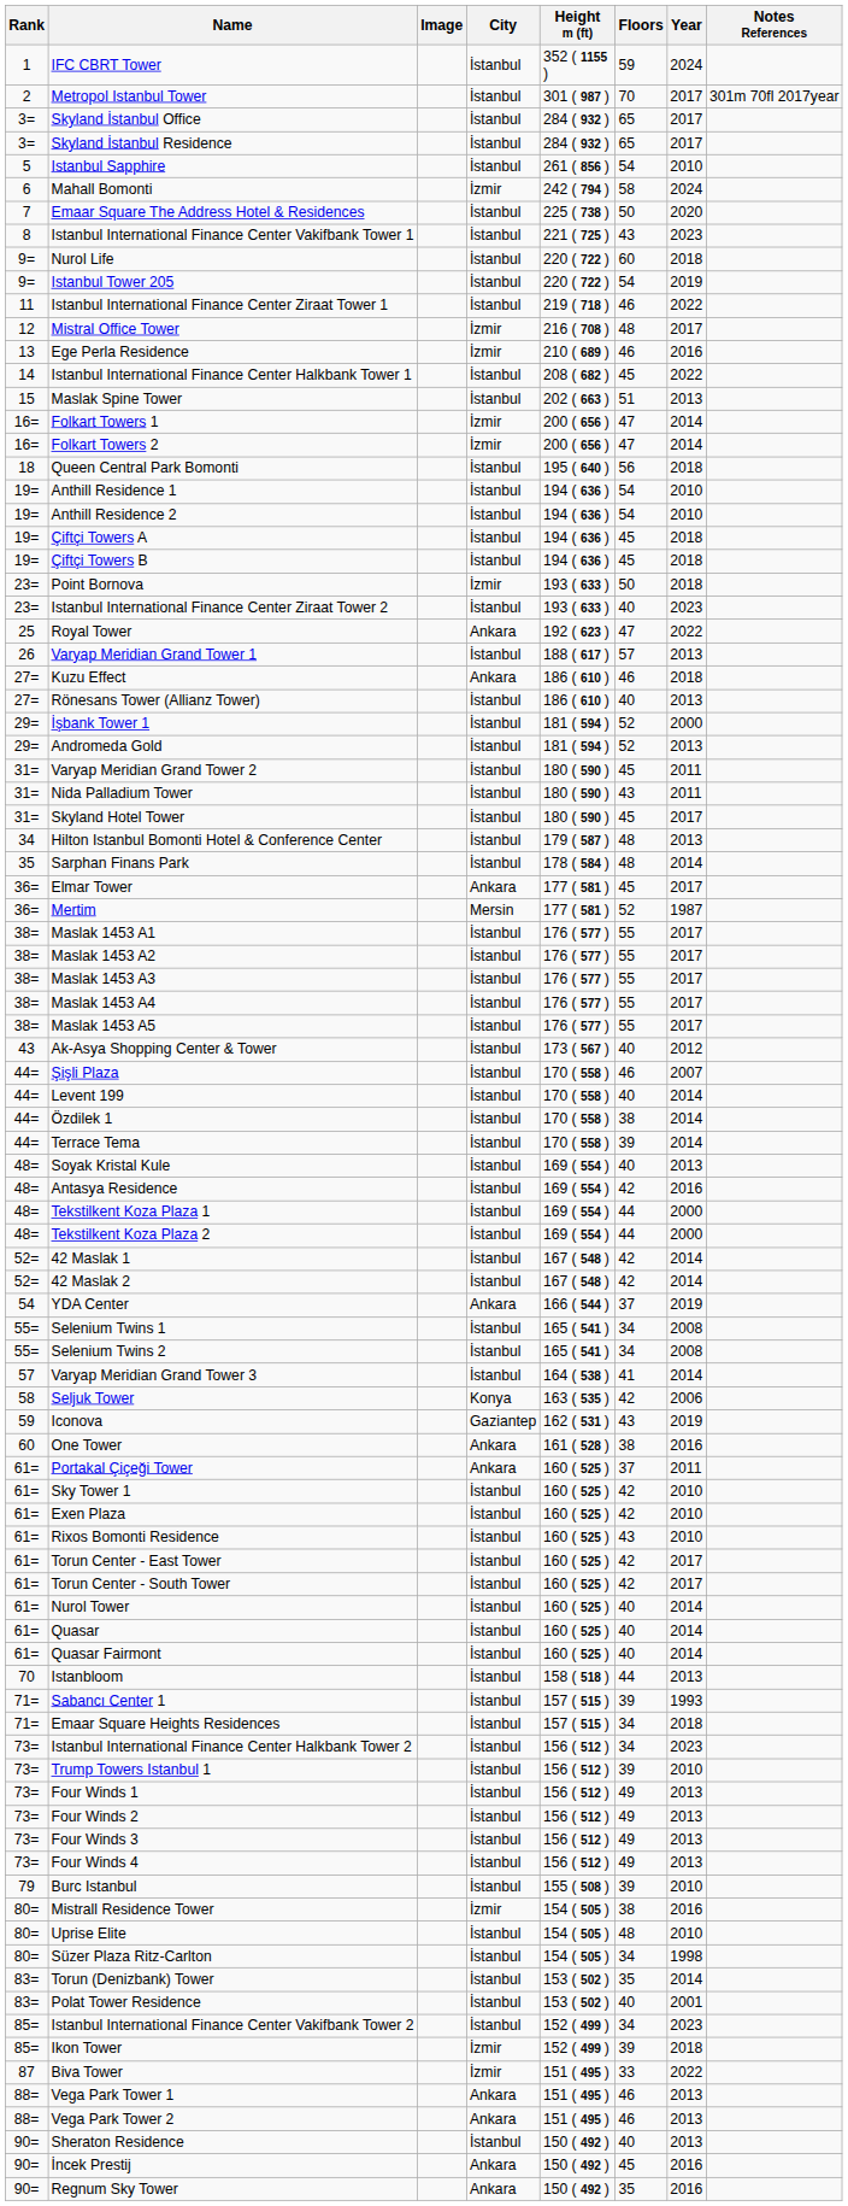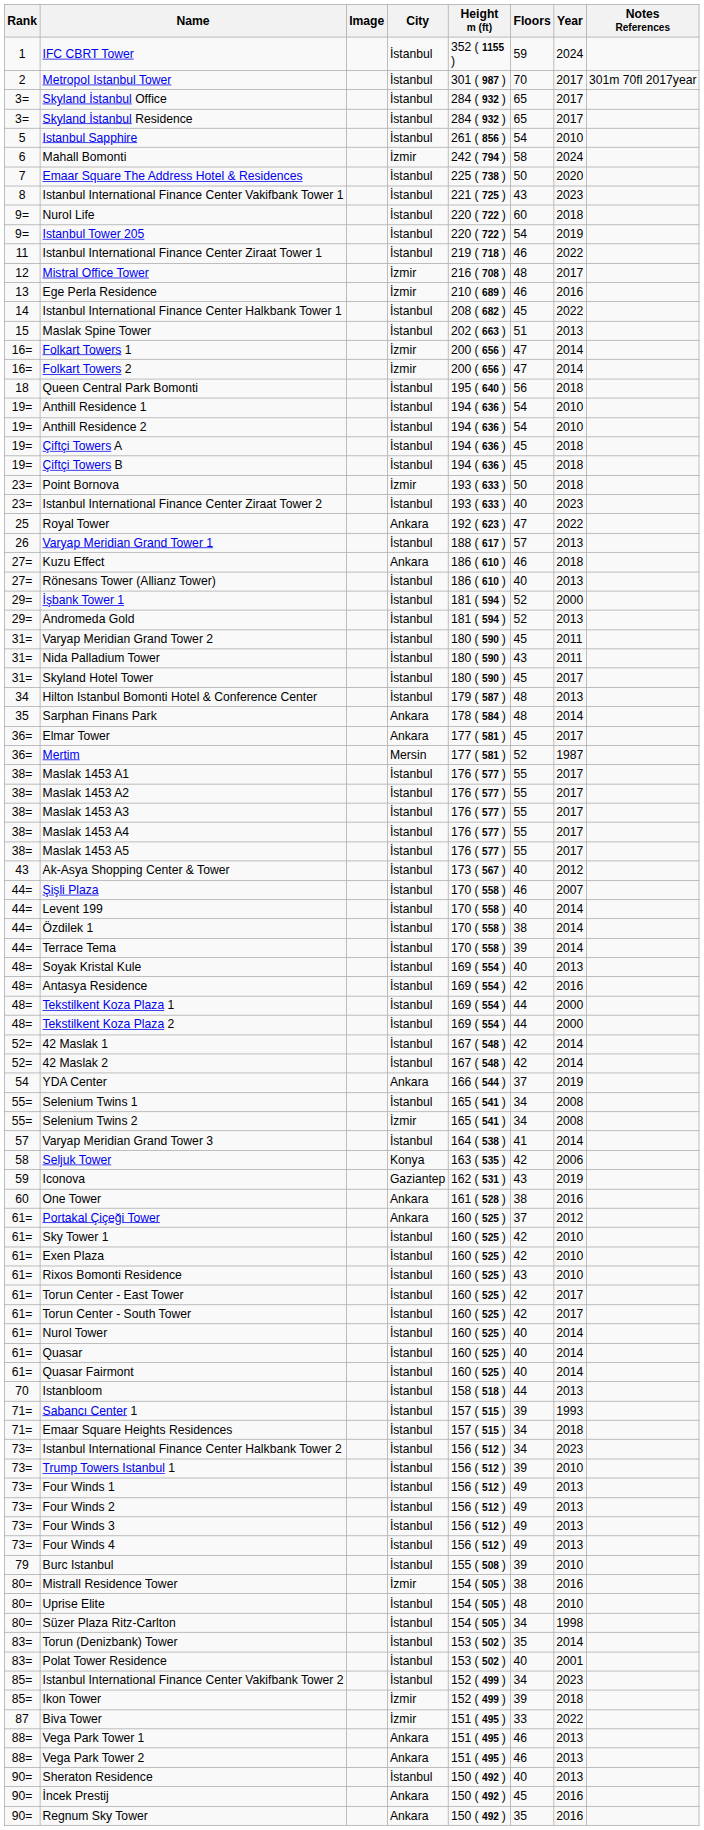 <table class="wikitable sortable">
 <tr>
 <th>Rank</th>
 <th>Name</th>
 <th class="unsortable">Image</th>
 <th>City</th>
 <th width="75">Height<br><small>m (ft)</small></th>
 <th>Floors</th>
 <th>Year</th>
 <th>Notes<br><small>References</small></th>
 </tr>
 <tr>
 <td align="center">1</td>
 <td><a href='#'>IFC CBRT Tower</a></td>
 <td></td>
 <td>İstanbul</td>
 <td>352	(	<small><strong>	1155	</strong>	</small>	)</td>
 <td>59</td>
 <td>2024</td>
 <td></td>
 </tr>
 <tr>
 <td align="center">2</td>
 <td><a href='#'>Metropol Istanbul Tower</a></td>
 <td></td>
 <td>İstanbul</td>
 <td>301	(	<small><strong>	987	</strong>	</small>	)</td>
 <td>70</td>
 <td>2017</td>
 <td>301m  70fl 2017year</td>
 </tr>
 <tr>
 <td align="center">3=</td>
 <td><a href='#'>Skyland İstanbul</a> Office</td>
 <td></td>
 <td>İstanbul</td>
 <td>284	(	<small><strong>	932	</strong>	</small>	)</td>
 <td>65</td>
 <td>2017</td>
 <td></td>
 </tr>
 <tr>
 <td align="center">3=</td>
 <td><a href='#'>Skyland İstanbul</a> Residence</td>
 <td></td>
 <td>İstanbul</td>
 <td>284	(	<small><strong>	932	</strong>	</small>	)</td>
 <td>65</td>
 <td>2017</td>
 <td></td>
 </tr>
 <tr>
 <td align="center">5</td>
 <td><a href='#'>Istanbul Sapphire</a></td>
 <td></td>
 <td>İstanbul</td>
 <td>261	(	<small><strong>	856	</strong>	</small>	)</td>
 <td>54</td>
 <td>2010</td>
 <td></td>
 </tr>
 <tr>
 <td align="center">6</td>
 <td>Mahall Bomonti</td>
 <td></td>
 <td>İzmir</td>
 <td>242	(	<small><strong>	794	</strong>	</small>	)</td>
 <td>58</td>
 <td>2024</td>
 <td></td>
 </tr>
 <tr>
 <td align="center">7</td>
 <td><a href='#'>Emaar Square The Address Hotel & Residences</a></td>
 <td></td>
 <td>İstanbul</td>
 <td>225	(	<small><strong>	738	</strong>	</small>	)</td>
 <td>50</td>
 <td>2020</td>
 <td></td>
 </tr>
 <tr>
 <td align="center">8</td>
 <td>Istanbul International Finance Center Vakifbank Tower 1</td>
 <td></td>
 <td>İstanbul</td>
 <td>221	(	<small><strong>	725	</strong>	</small>	)</td>
 <td>43</td>
 <td>2023</td>
 <td></td>
 </tr>
 <tr>
 <td align="center">9=</td>
 <td>Nurol Life</td>
 <td></td>
 <td>İstanbul</td>
 <td>220	(	<small><strong>	722	</strong>	</small>	)</td>
 <td>60</td>
 <td>2018</td>
 <td></td>
 </tr>
 <tr>
 <td align="center">9=</td>
 <td><a href='#'>Istanbul Tower 205</a></td>
 <td></td>
 <td>İstanbul</td>
 <td>220	(	<small><strong>	722	</strong>	</small>	)</td>
 <td>54</td>
 <td>2019</td>
 <td></td>
 </tr>
 <tr>
 <td align="center">11</td>
 <td>Istanbul International Finance Center Ziraat Tower 1</td>
 <td></td>
 <td>İstanbul</td>
 <td>219	(	<small><strong>	718	</strong>	</small>	)</td>
 <td>46</td>
 <td>2022</td>
 <td></td>
 </tr>
 <tr>
 <td align="center">12</td>
 <td><a href='#'>Mistral Office Tower</a></td>
 <td></td>
 <td>İzmir</td>
 <td>216	(	<small><strong>	708	</strong>	</small>	)</td>
 <td>48</td>
 <td>2017</td>
 <td></td>
 </tr>
 <tr>
 <td align="center">13</td>
 <td>Ege Perla Residence</td>
 <td></td>
 <td>İzmir</td>
 <td>210	(	<small><strong>	689	</strong>	</small>	)</td>
 <td>46</td>
 <td>2016</td>
 <td></td>
 </tr>
 <tr>
 <td align="center">14</td>
 <td>Istanbul International Finance Center Halkbank Tower 1</td>
 <td></td>
 <td>İstanbul</td>
 <td>208	(	<small><strong>	682	</strong>	</small>	)</td>
 <td>45</td>
 <td>2022</td>
 <td></td>
 </tr>
 <tr>
 <td align="center">15</td>
 <td>Maslak Spine Tower</td>
 <td></td>
 <td>İstanbul</td>
 <td>202	(	<small><strong>	663	</strong>	</small>	)</td>
 <td>51</td>
 <td>2013</td>
 <td></td>
 </tr>
 <tr>
 <td align="center">16=</td>
 <td><a href='#'>Folkart Towers</a> 1</td>
 <td></td>
 <td>İzmir</td>
 <td>200	(	<small><strong>	656	</strong>	</small>	)</td>
 <td>47</td>
 <td>2014</td>
 <td></td>
 </tr>
 <tr>
 <td align="center">16=</td>
 <td><a href='#'>Folkart Towers</a> 2</td>
 <td></td>
 <td>İzmir</td>
 <td>200	(	<small><strong>	656	</strong>	</small>	)</td>
 <td>47</td>
 <td>2014</td>
 <td></td>
 </tr>
 <tr>
 <td align="center">18</td>
 <td>Queen Central Park Bomonti</td>
 <td></td>
 <td>İstanbul</td>
 <td>195	(	<small><strong>	640	</strong>	</small>	)</td>
 <td>56</td>
 <td>2018</td>
 <td></td>
 </tr>
 <tr>
 <td align="center">19=</td>
 <td>Anthill Residence 1</td>
 <td></td>
 <td>İstanbul</td>
 <td>194	(	<small><strong>	636	</strong>	</small>	)</td>
 <td>54</td>
 <td>2010</td>
 <td></td>
 </tr>
 <tr>
 <td align="center">19=</td>
 <td>Anthill Residence 2</td>
 <td></td>
 <td>İstanbul</td>
 <td>194	(	<small><strong>	636	</strong>	</small>	)</td>
 <td>54</td>
 <td>2010</td>
 <td></td>
 </tr>
 <tr>
 <td align="center">19=</td>
 <td><a href='#'>Çiftçi Towers</a> A</td>
 <td></td>
 <td>İstanbul</td>
 <td>194	(	<small><strong>	636	</strong>	</small>	)</td>
 <td>45</td>
 <td>2018</td>
 <td></td>
 </tr>
 <tr>
 <td align="center">19=</td>
 <td><a href='#'>Çiftçi Towers</a> B</td>
 <td></td>
 <td>İstanbul</td>
 <td>194	(	<small><strong>	636	</strong>	</small>	)</td>
 <td>45</td>
 <td>2018</td>
 <td></td>
 </tr>
 <tr>
 <td align="center">23=</td>
 <td>Point Bornova</td>
 <td></td>
 <td>İzmir</td>
 <td>193	(	<small><strong>	633	</strong>	</small>	)</td>
 <td>50</td>
 <td>2018</td>
 <td></td>
 </tr>
 <tr>
 <td align="center">23=</td>
 <td>Istanbul International Finance Center Ziraat Tower 2</td>
 <td></td>
 <td>İstanbul</td>
 <td>193	(	<small><strong>	633	</strong>	</small>	)</td>
 <td>40</td>
 <td>2023</td>
 <td></td>
 </tr>
 <tr>
 <td align="center">25</td>
 <td>Royal Tower</td>
 <td></td>
 <td>Ankara</td>
 <td>192	(	<small><strong>	623	</strong>	</small>	)</td>
 <td>47</td>
 <td>2022</td>
 <td></td>
 </tr>
 <tr>
 <td align="center">26</td>
 <td><a href='#'>Varyap Meridian Grand Tower 1</a></td>
 <td></td>
 <td>İstanbul</td>
 <td>188	(	<small><strong>	617	</strong>	</small>	)</td>
 <td>57</td>
 <td>2013</td>
 <td></td>
 </tr>
 <tr>
 <td align="center">27=</td>
 <td>Kuzu Effect</td>
 <td></td>
 <td>Ankara</td>
 <td>186	(	<small><strong>	610	</strong>	</small>	)</td>
 <td>46</td>
 <td>2018</td>
 <td></td>
 </tr>
 <tr>
 <td align="center">27=</td>
 <td>Rönesans Tower (Allianz Tower)</td>
 <td></td>
 <td>İstanbul</td>
 <td>186	(	<small><strong>	610	</strong>	</small>	)</td>
 <td>40</td>
 <td>2013</td>
 <td></td>
 </tr>
 <tr>
 <td align="center">29=</td>
 <td><a href='#'>İşbank Tower 1</a></td>
 <td></td>
 <td>İstanbul</td>
 <td>181	(	<small><strong>	594	</strong>	</small>	)</td>
 <td>52</td>
 <td>2000</td>
 <td></td>
 </tr>
 <tr>
 <td align="center">29=</td>
 <td>Andromeda Gold</td>
 <td></td>
 <td>İstanbul</td>
 <td>181	(	<small><strong>	594	</strong>	</small>	)</td>
 <td>52</td>
 <td>2013</td>
 <td></td>
 </tr>
 <tr>
 <td align="center">31=</td>
 <td>Varyap Meridian Grand Tower 2</td>
 <td></td>
 <td>İstanbul</td>
 <td>180	(	<small><strong>	590	</strong>	</small>	)</td>
 <td>45</td>
 <td>2011</td>
 <td></td>
 </tr>
 <tr>
 <td align="center">31=</td>
 <td>Nida Palladium Tower</td>
 <td></td>
 <td>İstanbul</td>
 <td>180	(	<small><strong>	590	</strong>	</small>	)</td>
 <td>43</td>
 <td>2011</td>
 <td></td>
 </tr>
 <tr>
 <td align="center">31=</td>
 <td>Skyland Hotel Tower</td>
 <td></td>
 <td>İstanbul</td>
 <td>180	(	<small><strong>	590	</strong>	</small>	)</td>
 <td>45</td>
 <td>2017</td>
 <td></td>
 </tr>
 <tr>
 <td align="center">34</td>
 <td>Hilton Istanbul Bomonti Hotel & Conference Center</td>
 <td></td>
 <td>İstanbul</td>
 <td>179	(	<small><strong>	587	</strong>	</small>	)</td>
 <td>48</td>
 <td>2013</td>
 <td></td>
 </tr>
 <tr>
 <td align="center">35</td>
 <td>Sarphan Finans Park</td>
 <td></td>
-<td>İstanbul</td>
+<td>Ankara</td>
 <td>178	(	<small><strong>	584	</strong>	</small>	)</td>
 <td>48</td>
 <td>2014</td>
 <td></td>
 </tr>
 <tr>
 <td align="center">36=</td>
 <td>Elmar Tower</td>
 <td></td>
 <td>Ankara</td>
 <td>177	(	<small><strong>	581	</strong>	</small>	)</td>
 <td>45</td>
 <td>2017</td>
 <td></td>
 </tr>
 <tr>
 <td align="center">36=</td>
 <td><a href='#'>Mertim</a></td>
 <td></td>
 <td>Mersin</td>
 <td>177	(	<small><strong>	581	</strong>	</small>	)</td>
 <td>52</td>
 <td>1987</td>
 <td></td>
 </tr>
 <tr>
 <td align="center">38=</td>
 <td>Maslak 1453 A1</td>
 <td></td>
 <td>İstanbul</td>
 <td>176	(	<small><strong>	577	</strong>	</small>	)</td>
 <td>55</td>
 <td>2017</td>
 <td></td>
 </tr>
 <tr>
 <td align="center">38=</td>
 <td>Maslak 1453 A2</td>
 <td></td>
 <td>İstanbul</td>
 <td>176	(	<small><strong>	577	</strong>	</small>	)</td>
 <td>55</td>
 <td>2017</td>
 <td></td>
 </tr>
 <tr>
 <td align="center">38=</td>
 <td>Maslak 1453 A3</td>
 <td></td>
 <td>İstanbul</td>
 <td>176	(	<small><strong>	577	</strong>	</small>	)</td>
 <td>55</td>
 <td>2017</td>
 <td></td>
 </tr>
 <tr>
 <td align="center">38=</td>
 <td>Maslak 1453 A4</td>
 <td></td>
 <td>İstanbul</td>
 <td>176	(	<small><strong>	577	</strong>	</small>	)</td>
 <td>55</td>
 <td>2017</td>
 <td></td>
 </tr>
 <tr>
 <td align="center">38=</td>
 <td>Maslak 1453 A5</td>
 <td></td>
 <td>İstanbul</td>
 <td>176	(	<small><strong>	577	</strong>	</small>	)</td>
 <td>55</td>
 <td>2017</td>
 <td></td>
 </tr>
 <tr>
 <td align="center">43</td>
 <td>Ak-Asya Shopping Center & Tower</td>
 <td></td>
 <td>İstanbul</td>
 <td>173	(	<small><strong>	567	</strong>	</small>	)</td>
 <td>40</td>
 <td>2012</td>
 <td></td>
 </tr>
 <tr>
 <td align="center">44=</td>
 <td><a href='#'>Şişli Plaza</a></td>
 <td></td>
 <td>İstanbul</td>
 <td>170	(	<small><strong>	558	</strong>	</small>	)</td>
 <td>46</td>
 <td>2007</td>
 <td></td>
 </tr>
 <tr>
 <td align="center">44=</td>
 <td>Levent 199</td>
 <td></td>
 <td>İstanbul</td>
 <td>170	(	<small><strong>	558	</strong>	</small>	)</td>
 <td>40</td>
 <td>2014</td>
 <td></td>
 </tr>
 <tr>
 <td align="center">44=</td>
 <td>Özdilek 1</td>
 <td></td>
 <td>İstanbul</td>
 <td>170	(	<small><strong>	558	</strong>	</small>	)</td>
 <td>38</td>
 <td>2014</td>
 <td></td>
 </tr>
 <tr>
 <td align="center">44=</td>
 <td>Terrace Tema</td>
 <td></td>
 <td>İstanbul</td>
 <td>170	(	<small><strong>	558	</strong>	</small>	)</td>
 <td>39</td>
 <td>2014</td>
 <td></td>
 </tr>
 <tr>
 <td align="center">48=</td>
 <td>Soyak Kristal Kule</td>
 <td></td>
 <td>İstanbul</td>
 <td>169	(	<small><strong>	554	</strong>	</small>	)</td>
 <td>40</td>
 <td>2013</td>
 <td></td>
 </tr>
 <tr>
 <td align="center">48=</td>
 <td>Antasya Residence</td>
 <td></td>
 <td>İstanbul</td>
 <td>169	(	<small><strong>	554	</strong>	</small>	)</td>
 <td>42</td>
 <td>2016</td>
 <td></td>
 </tr>
 <tr>
 <td align="center">48=</td>
 <td><a href='#'>Tekstilkent Koza Plaza</a> 1</td>
 <td></td>
 <td>İstanbul</td>
 <td>169	(	<small><strong>	554	</strong>	</small>	)</td>
 <td>44</td>
 <td>2000</td>
 <td></td>
 </tr>
 <tr>
 <td align="center">48=</td>
 <td><a href='#'>Tekstilkent Koza Plaza</a> 2</td>
 <td></td>
 <td>İstanbul</td>
 <td>169	(	<small><strong>	554	</strong>	</small>	)</td>
 <td>44</td>
 <td>2000</td>
 <td></td>
 </tr>
 <tr>
 <td align="center">52=</td>
 <td>42 Maslak 1</td>
 <td></td>
 <td>İstanbul</td>
 <td>167	(	<small><strong>	548	</strong>	</small>	)</td>
 <td>42</td>
 <td>2014</td>
 <td></td>
 </tr>
 <tr>
 <td align="center">52=</td>
 <td>42 Maslak 2</td>
 <td></td>
 <td>İstanbul</td>
 <td>167	(	<small><strong>	548	</strong>	</small>	)</td>
 <td>42</td>
 <td>2014</td>
 <td></td>
 </tr>
 <tr>
 <td align="center">54</td>
 <td>YDA Center</td>
 <td></td>
 <td>Ankara</td>
 <td>166	(	<small><strong>	544	</strong>	</small>	)</td>
 <td>37</td>
 <td>2019</td>
 <td></td>
 </tr>
 <tr>
 <td align="center">55=</td>
 <td>Selenium Twins 1</td>
 <td></td>
 <td>İstanbul</td>
 <td>165	(	<small><strong>	541	</strong>	</small>	)</td>
 <td>34</td>
 <td>2008</td>
 <td></td>
 </tr>
 <tr>
 <td align="center">55=</td>
 <td>Selenium Twins 2</td>
 <td></td>
-<td>İstanbul</td>
+<td>İzmir</td>
 <td>165	(	<small><strong>	541	</strong>	</small>	)</td>
 <td>34</td>
 <td>2008</td>
 <td></td>
 </tr>
 <tr>
 <td align="center">57</td>
 <td>Varyap Meridian Grand Tower 3</td>
 <td></td>
 <td>İstanbul</td>
 <td>164	(	<small><strong>	538	</strong>	</small>	)</td>
 <td>41</td>
 <td>2014</td>
 <td></td>
 </tr>
 <tr>
 <td align="center">58</td>
 <td><a href='#'>Seljuk Tower</a></td>
 <td></td>
 <td>Konya</td>
 <td>163	(	<small><strong>	535	</strong>	</small>	)</td>
 <td>42</td>
 <td>2006</td>
 <td></td>
 </tr>
 <tr>
 <td align="center">59</td>
 <td>Iconova</td>
 <td></td>
 <td>Gaziantep</td>
 <td>162	(	<small><strong>	531	</strong>	</small>	)</td>
 <td>43</td>
 <td>2019</td>
 <td></td>
 </tr>
 <tr>
 <td align="center">60</td>
 <td>One Tower</td>
 <td></td>
 <td>Ankara</td>
 <td>161	(	<small><strong>	528	</strong>	</small>	)</td>
 <td>38</td>
 <td>2016</td>
 <td></td>
 </tr>
 <tr>
 <td align="center">61=</td>
 <td><a href='#'>Portakal Çiçeği Tower</a></td>
 <td></td>
 <td>Ankara</td>
 <td>160	(	<small><strong>	525	</strong>	</small>	)</td>
 <td>37</td>
-<td>2011</td>
+<td>2012</td>
 <td></td>
 </tr>
 <tr>
 <td align="center">61=</td>
 <td>Sky Tower 1</td>
 <td></td>
 <td>İstanbul</td>
 <td>160	(	<small><strong>	525	</strong>	</small>	)</td>
 <td>42</td>
 <td>2010</td>
 <td></td>
 </tr>
 <tr>
 <td align="center">61=</td>
 <td>Exen Plaza</td>
 <td></td>
 <td>İstanbul</td>
 <td>160	(	<small><strong>	525	</strong>	</small>	)</td>
 <td>42</td>
 <td>2010</td>
 <td></td>
 </tr>
 <tr>
 <td align="center">61=</td>
 <td>Rixos Bomonti Residence</td>
 <td></td>
 <td>İstanbul</td>
 <td>160	(	<small><strong>	525	</strong>	</small>	)</td>
 <td>43</td>
 <td>2010</td>
 <td></td>
 </tr>
 <tr>
 <td align="center">61=</td>
 <td>Torun Center - East Tower</td>
 <td></td>
 <td>İstanbul</td>
 <td>160	(	<small><strong>	525	</strong>	</small>	)</td>
 <td>42</td>
 <td>2017</td>
 <td></td>
 </tr>
 <tr>
 <td align="center">61=</td>
 <td>Torun Center - South Tower</td>
 <td></td>
 <td>İstanbul</td>
 <td>160	(	<small><strong>	525	</strong>	</small>	)</td>
 <td>42</td>
 <td>2017</td>
 <td></td>
 </tr>
 <tr>
 <td align="center">61=</td>
 <td>Nurol Tower</td>
 <td></td>
 <td>İstanbul</td>
 <td>160	(	<small><strong>	525	</strong>	</small>	)</td>
 <td>40</td>
 <td>2014</td>
 <td></td>
 </tr>
 <tr>
 <td align="center">61=</td>
 <td>Quasar</td>
 <td></td>
 <td>İstanbul</td>
 <td>160	(	<small><strong>	525	</strong>	</small>	)</td>
 <td>40</td>
 <td>2014</td>
 <td></td>
 </tr>
 <tr>
 <td align="center">61=</td>
 <td>Quasar Fairmont</td>
 <td></td>
 <td>İstanbul</td>
 <td>160	(	<small><strong>	525	</strong>	</small>	)</td>
 <td>40</td>
 <td>2014</td>
 <td></td>
 </tr>
 <tr>
 <td align="center">70</td>
 <td>Istanbloom</td>
 <td></td>
 <td>İstanbul</td>
 <td>158	(	<small><strong>	518 </strong>	</small>	)</td>
 <td>44</td>
 <td>2013</td>
 <td></td>
 </tr>
 <tr>
 <td align="center">71=</td>
 <td><a href='#'>Sabancı Center</a> 1</td>
 <td></td>
 <td>İstanbul</td>
 <td>157	(	<small><strong>	515	</strong>	</small>	)</td>
 <td>39</td>
 <td>1993</td>
 <td></td>
 </tr>
 <tr>
 <td align="center">71=</td>
 <td>Emaar Square Heights Residences</td>
 <td></td>
 <td>İstanbul</td>
 <td>157	(	<small><strong>	515	</strong>	</small>	)</td>
 <td>34</td>
 <td>2018</td>
 <td></td>
 </tr>
 <tr>
 <td align="center">73=</td>
 <td>Istanbul International Finance Center Halkbank Tower 2</td>
 <td></td>
 <td>İstanbul</td>
 <td>156	(	<small><strong>	512	</strong>	</small>	)</td>
 <td>34</td>
 <td>2023</td>
 <td></td>
 </tr>
 <tr>
 <td align="center">73=</td>
 <td><a href='#'>Trump Towers Istanbul</a> 1</td>
 <td></td>
 <td>İstanbul</td>
 <td>156	(	<small><strong>	512	</strong>	</small>	)</td>
 <td>39</td>
 <td>2010</td>
 <td></td>
 </tr>
 <tr>
 <td align="center">73=</td>
 <td>Four Winds 1</td>
 <td></td>
 <td>İstanbul</td>
 <td>156	(	<small><strong>	512	</strong>	</small>	)</td>
 <td>49</td>
 <td>2013</td>
 <td></td>
 </tr>
 <tr>
 <td align="center">73=</td>
 <td>Four Winds 2</td>
 <td></td>
 <td>İstanbul</td>
 <td>156	(	<small><strong>	512	</strong>	</small>	)</td>
 <td>49</td>
 <td>2013</td>
 <td></td>
 </tr>
 <tr>
 <td align="center">73=</td>
 <td>Four Winds 3</td>
 <td></td>
 <td>İstanbul</td>
 <td>156	(	<small><strong>	512	</strong>	</small>	)</td>
 <td>49</td>
 <td>2013</td>
 <td></td>
 </tr>
 <tr>
 <td align="center">73=</td>
 <td>Four Winds 4</td>
 <td></td>
 <td>İstanbul</td>
 <td>156	(	<small><strong>	512	</strong>	</small>	)</td>
 <td>49</td>
 <td>2013</td>
 <td></td>
 </tr>
 <tr>
 <td align="center">79</td>
 <td>Burc Istanbul</td>
 <td></td>
 <td>İstanbul</td>
 <td>155	(	<small><strong>	508	</strong>	</small>	)</td>
 <td>39</td>
 <td>2010</td>
 <td></td>
 </tr>
 <tr>
 <td align="center">80=</td>
 <td>Mistrall Residence Tower</td>
 <td></td>
 <td>İzmir</td>
 <td>154	(	<small><strong>	505	</strong>	</small>	)</td>
 <td>38</td>
 <td>2016</td>
 <td></td>
 </tr>
 <tr>
 <td align="center">80=</td>
 <td>Uprise Elite</td>
 <td></td>
 <td>İstanbul</td>
 <td>154	(	<small><strong>	505	</strong>	</small>	)</td>
 <td>48</td>
 <td>2010</td>
 <td></td>
 </tr>
 <tr>
 <td align="center">80=</td>
 <td>Süzer Plaza Ritz-Carlton</td>
 <td></td>
 <td>İstanbul</td>
 <td>154	(	<small><strong>	505	</strong>	</small>	)</td>
 <td>34</td>
 <td>1998</td>
 <td></td>
 </tr>
 <tr>
 <td align="center">83=</td>
 <td>Torun (Denizbank) Tower</td>
 <td></td>
 <td>İstanbul</td>
 <td>153	(	<small><strong>	502	</strong>	</small>	)</td>
 <td>35</td>
 <td>2014</td>
 <td></td>
 </tr>
 <tr>
 <td align="center">83=</td>
 <td>Polat Tower Residence</td>
 <td></td>
 <td>İstanbul</td>
 <td>153	(	<small><strong>	502	</strong>	</small>	)</td>
 <td>40</td>
 <td>2001</td>
 <td></td>
 </tr>
 <tr>
 <td align="center">85=</td>
 <td>Istanbul International Finance Center Vakifbank Tower 2</td>
 <td></td>
 <td>İstanbul</td>
 <td>152	(	<small><strong>	499	</strong>	</small>	)</td>
 <td>34</td>
 <td>2023</td>
 <td></td>
 </tr>
 <tr>
 <td align="center">85=</td>
 <td>Ikon Tower</td>
 <td></td>
 <td>İzmir</td>
 <td>152	(	<small><strong>	499	</strong>	</small>	)</td>
 <td>39</td>
 <td>2018</td>
 <td></td>
 </tr>
 <tr>
 <td align="center">87</td>
 <td>Biva Tower</td>
 <td></td>
 <td>İzmir</td>
 <td>151	(	<small><strong>	495	</strong>	</small>	)</td>
 <td>33</td>
 <td>2022</td>
 <td></td>
 </tr>
 <tr>
 <td align="center">88=</td>
 <td>Vega Park Tower 1</td>
 <td></td>
 <td>Ankara</td>
 <td>151	(	<small><strong>	495	</strong>	</small>	)</td>
 <td>46</td>
 <td>2013</td>
 <td></td>
 </tr>
 <tr>
 <td align="center">88=</td>
 <td>Vega Park Tower 2</td>
 <td></td>
 <td>Ankara</td>
 <td>151	(	<small><strong>	495	</strong>	</small>	)</td>
 <td>46</td>
 <td>2013</td>
 <td></td>
 </tr>
 <tr>
 <td align="center">90=</td>
 <td>Sheraton Residence</td>
 <td></td>
 <td>İstanbul</td>
 <td>150	(	<small><strong>	492	</strong>	</small>	)</td>
 <td>40</td>
 <td>2013</td>
 <td></td>
 </tr>
 <tr>
 <td align="center">90=</td>
 <td>İncek Prestij</td>
 <td></td>
 <td>Ankara</td>
 <td>150	(	<small><strong>	492	</strong>	</small>	)</td>
 <td>45</td>
 <td>2016</td>
 <td></td>
 </tr>
 <tr>
 <td align="center">90=</td>
 <td>Regnum Sky Tower</td>
 <td></td>
 <td>Ankara</td>
 <td>150	(	<small><strong>	492	</strong>	</small>	)</td>
 <td>35</td>
 <td>2016</td>
 <td></td>
 </tr>
 </table>
